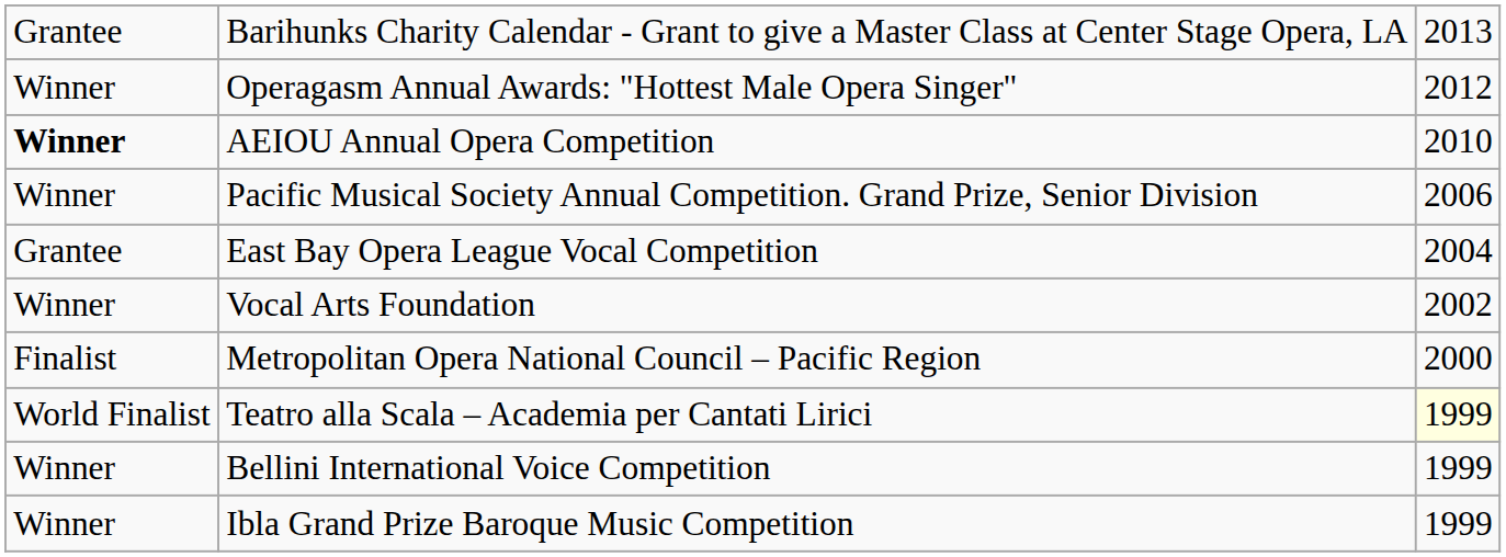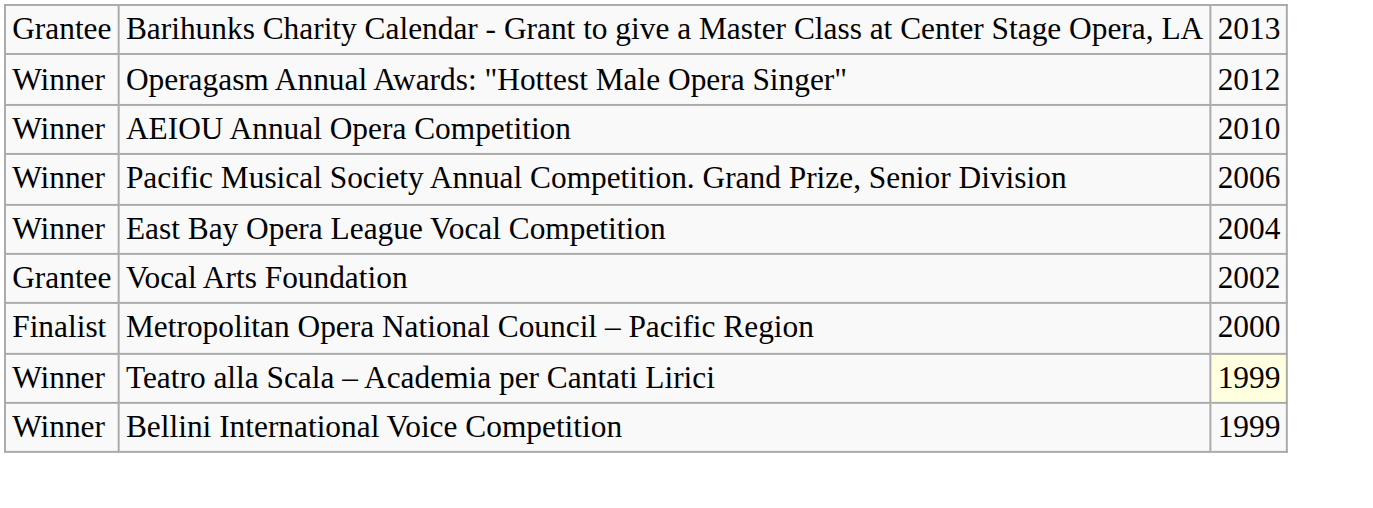 <table class="wikitable">
 <tr>
 <td>Grantee</td>
 <td>Barihunks Charity Calendar - Grant to give a Master Class at Center Stage Opera, LA</td>
 <td>2013</td>
 </tr>
 <tr>
 <td>Winner</td>
 <td>Operagasm Annual Awards: "Hottest Male Opera Singer"</td>
 <td>2012</td>
 </tr>
 <tr>
-<td><strong>Winner</strong></td>
+<td>Winner</td>
 <td>AEIOU Annual Opera Competition</td>
 <td>2010</td>
 </tr>
 <tr>
 <td>Winner</td>
 <td>Pacific Musical Society Annual Competition. Grand Prize, Senior Division</td>
 <td>2006</td>
 </tr>
 <tr>
-<td>Grantee</td>
+<td>Winner</td>
 <td>East Bay Opera League Vocal Competition</td>
 <td>2004</td>
 </tr>
 <tr>
-<td>Winner</td>
+<td>Grantee</td>
 <td>Vocal Arts Foundation</td>
 <td>2002</td>
 </tr>
 <tr>
 <td>Finalist</td>
 <td>Metropolitan Opera National Council – Pacific Region</td>
 <td>2000</td>
 </tr>
 <tr>
-<td>World Finalist</td>
+<td>Winner</td>
 <td>Teatro alla Scala – Academia per Cantati Lirici</td>
 <td style="background: lightyellow;">1999</td>
 </tr>
 <tr>
 <td>Winner</td>
 <td>Bellini International Voice Competition</td>
 <td>1999</td>
 </tr>
-<tr>
-<td>Winner</td>
-<td>Ibla Grand Prize Baroque Music Competition</td>
-<td>1999</td>
-</tr>
 </table>
